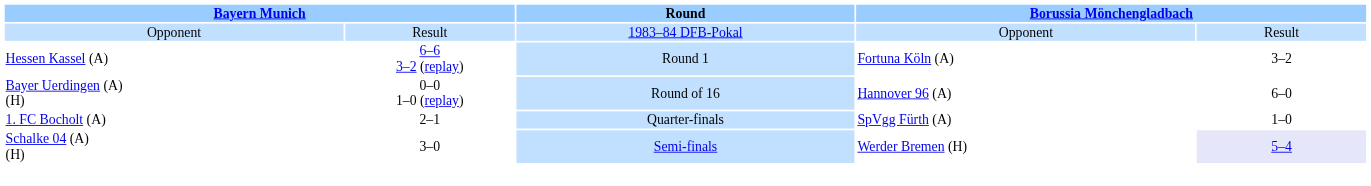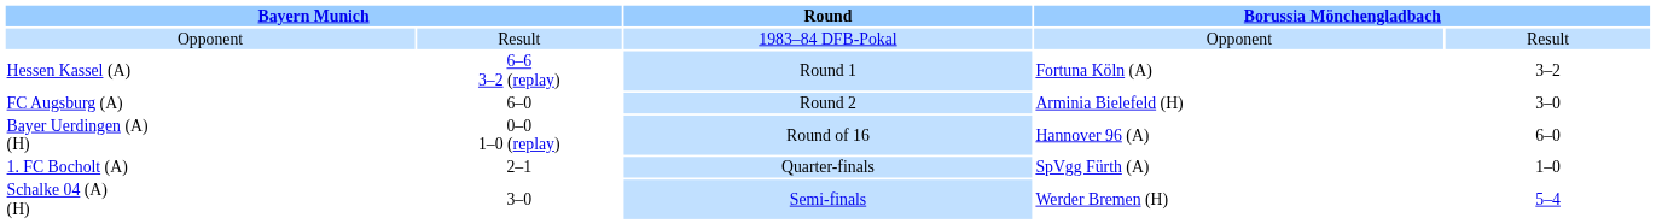 <table style="width:80%; text-align:center;">
 <tr style="vertical-align:top; background:#99CCFF;">
 <th colspan="2"><a href='#'>Bayern Munich</a></th>
 <th style="width:20%">Round</th>
 <th colspan="2"><a href='#'>Borussia Mönchengladbach</a></th>
 </tr>
 <tr style="vertical-align:top; background:#c1e0ff;">
 <td style="width:20%">Opponent</td>
 <td style="width:10%">Result</td>
 <td><a href='#'>1983–84 DFB-Pokal</a></td>
 <td style="width:20%">Opponent</td>
 <td style="width:10%">Result</td>
 </tr>
 <tr>
 <td align="left"><a href='#'>Hessen Kassel</a> (A)</td>
 <td><a href='#'>6–6</a> <br><a href='#'>3–2</a> (<a href='#'>replay</a>)</td>
 <td style="background:#C1E0FF;">Round 1</td>
 <td align="left"><a href='#'>Fortuna Köln</a> (A)</td>
 <td>3–2</td>
 </tr>
 <tr>
+<td align="left"><a href='#'>FC Augsburg</a> (A)</td>
+<td>6–0</td>
+<td style="background:#C1E0FF;">Round 2</td>
+<td align="left"><a href='#'>Arminia Bielefeld</a> (H)</td>
+<td>3–0</td>
+</tr>
+<tr>
 <td align="left"><a href='#'>Bayer Uerdingen</a> (A)<br> (H)</td>
 <td>0–0 <br>1–0 (<a href='#'>replay</a>)</td>
 <td style="background:#C1E0FF;">Round of 16</td>
 <td align="left"><a href='#'>Hannover 96</a> (A)</td>
 <td>6–0</td>
 </tr>
 <tr>
 <td align="left"><a href='#'>1. FC Bocholt</a> (A)</td>
 <td>2–1</td>
 <td style="background:#C1E0FF;">Quarter-finals</td>
 <td align="left"><a href='#'>SpVgg Fürth</a> (A)</td>
 <td>1–0</td>
 </tr>
 <tr>
 <td align="left"><a href='#'>Schalke 04</a> (A)<br> (H)</td>
 <td>3–0</td>
 <td style="background:#C1E0FF;"><a href='#'>Semi-finals</a></td>
 <td align="left"><a href='#'>Werder Bremen</a> (H)</td>
-<td style="background: lavender;"><a href='#'>5–4</a> </td>
+<td><a href='#'>5–4</a> </td>
 </tr>
 </table>
